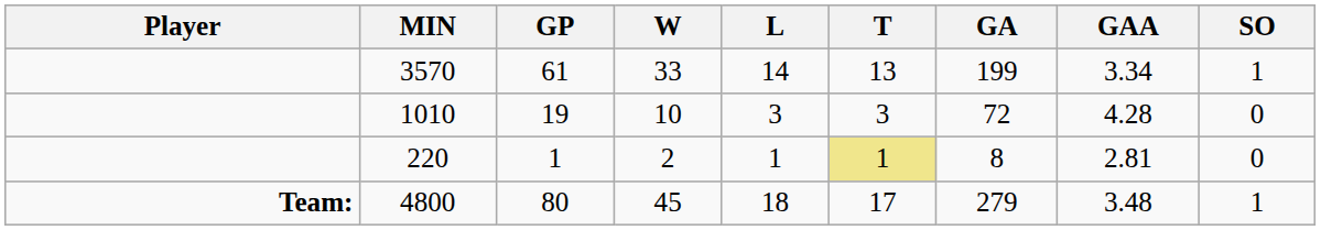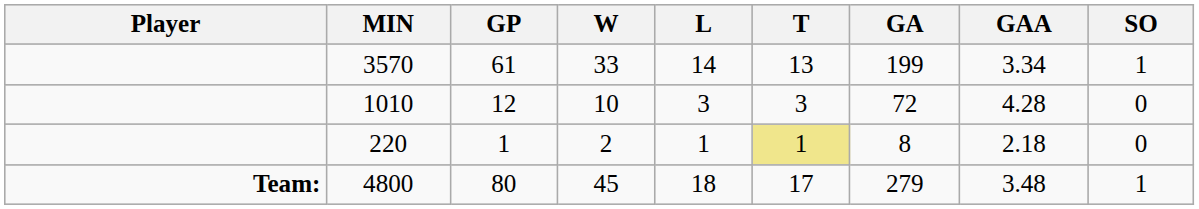 <table class="wikitable sortable" width="60%">
 <tr>
 <th bgcolor="#DDDDFF" width="10%">Player</th>
 <th width="3%" bgcolor="#DDDDFF" title="Minutes played">MIN</th>
 <th width="3%" bgcolor="#DDDDFF" title="Games played in">GP</th>
 <th width="3%" bgcolor="#DDDDFF" title="Wins">W</th>
 <th width="3%" bgcolor="#DDDDFF"title="Losses">L</th>
 <th width="3%" bgcolor="#DDDDFF" title="Ties">T</th>
 <th width="3%" bgcolor="#DDDDFF" title="Goals against">GA</th>
 <th width="3%" bgcolor="#DDDDFF" title="Goals against average">GAA</th>
 <th width="3%" bgcolor="#DDDDFF"title="Shut-outs">SO</th>
 </tr>
 <tr align="center">
 <td align="right"></td>
 <td>3570</td>
 <td>61</td>
 <td>33</td>
 <td>14</td>
 <td>13</td>
 <td>199</td>
 <td>3.34</td>
 <td>1</td>
 </tr>
 <tr align="center">
 <td align="right"></td>
 <td>1010</td>
-<td>19</td>
+<td>12</td>
 <td>10</td>
 <td>3</td>
 <td>3</td>
 <td>72</td>
 <td>4.28</td>
 <td>0</td>
 </tr>
 <tr align="center">
 <td align="right"></td>
 <td>220</td>
 <td>1</td>
 <td>2</td>
 <td>1</td>
 <td style="background: khaki;">1</td>
 <td>8</td>
-<td>2.81</td>
+<td>2.18</td>
 <td>0</td>
 </tr>
 <tr align="center">
 <td align="right"><strong>Team:</strong></td>
 <td>4800</td>
 <td>80</td>
 <td>45</td>
 <td>18</td>
 <td>17</td>
 <td>279</td>
 <td>3.48</td>
 <td>1</td>
 </tr>
 </table>
